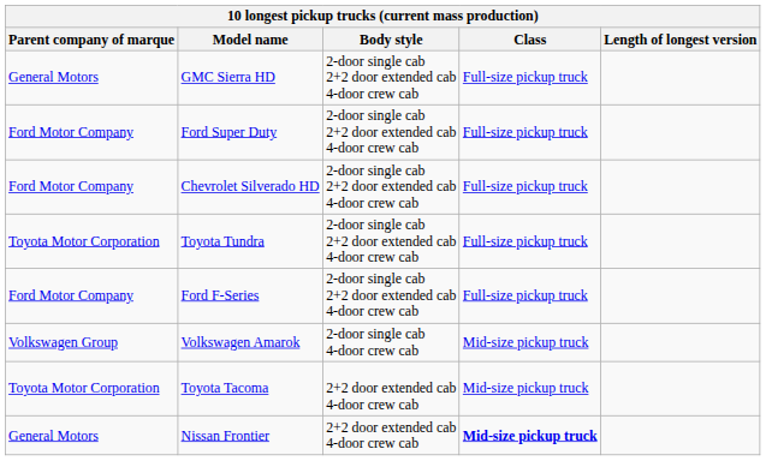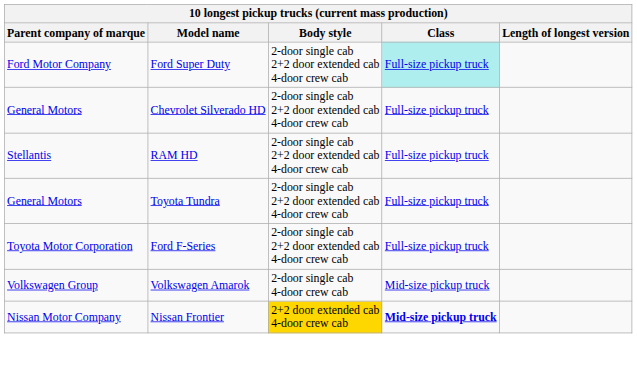 <table class="wikitable">
 <tr>
 <th colspan="5">10 longest pickup trucks (current mass production)</th>
 </tr>
 <tr>
 <th>Parent company of marque</th>
 <th>Model name</th>
 <th>Body style</th>
 <th>Class</th>
 <th>Length of longest version</th>
 </tr>
 <tr>
-<td><a href='#'>General Motors</a></td>
-<td><a href='#'>GMC Sierra HD</a> </td>
+<td><a href='#'>Ford Motor Company</a></td>
+<td><a href='#'>Ford Super Duty</a></td>
 <td>2-door single cab<br>2+2 door extended cab<br>4-door crew cab</td>
-<td><a href='#'>Full-size pickup truck</a></td>
+<td style="background: paleturquoise;"><a href='#'>Full-size pickup truck</a></td>
 <td></td>
 </tr>
 <tr>
-<td><a href='#'>Ford Motor Company</a></td>
-<td><a href='#'>Ford Super Duty</a></td>
-<td>2-door single cab<br>2+2 door extended cab<br>4-door crew cab</td>
-<td><a href='#'>Full-size pickup truck</a></td>
-<td></td>
-</tr>
-<tr>
-<td><a href='#'>Ford Motor Company</a></td>
+<td><a href='#'>General Motors</a></td>
 <td><a href='#'>Chevrolet Silverado HD</a></td>
 <td>2-door single cab<br>2+2 door extended cab<br>4-door crew cab</td>
 <td><a href='#'>Full-size pickup truck</a></td>
 <td></td>
 </tr>
 <tr>
-<td><a href='#'>Toyota Motor Corporation</a></td>
+<td><a href='#'>Stellantis</a></td>
+<td><a href='#'>RAM HD</a></td>
+<td>2-door single cab<br>2+2 door extended cab<br>4-door crew cab</td>
+<td><a href='#'>Full-size pickup truck</a></td>
+<td></td>
+</tr>
+<tr>
+<td><a href='#'>General Motors</a></td>
 <td><a href='#'>Toyota Tundra</a></td>
 <td>2-door single cab<br>2+2 door extended cab<br>4-door crew cab</td>
 <td><a href='#'>Full-size pickup truck</a></td>
 <td></td>
 </tr>
 <tr>
-<td><a href='#'>Ford Motor Company</a></td>
+<td><a href='#'>Toyota Motor Corporation</a></td>
 <td><a href='#'>Ford F-Series</a> </td>
 <td>2-door single cab<br>2+2 door extended cab<br>4-door crew cab</td>
 <td><a href='#'>Full-size pickup truck</a></td>
 <td></td>
 </tr>
 <tr>
 <td><a href='#'>Volkswagen Group</a></td>
 <td><a href='#'>Volkswagen Amarok</a></td>
 <td>2-door single cab<br>4-door crew cab</td>
 <td><a href='#'>Mid-size pickup truck</a></td>
 <td></td>
 </tr>
 <tr>
-<td><a href='#'>Toyota Motor Corporation</a></td>
-<td><a href='#'>Toyota Tacoma</a></td>
-<td><br>2+2 door extended cab<br>4-door crew cab</td>
-<td><a href='#'>Mid-size pickup truck</a></td>
-<td></td>
-</tr>
-<tr>
-<td><a href='#'>General Motors</a></td>
+<td><a href='#'>Nissan Motor Company</a></td>
 <td><a href='#'>Nissan Frontier</a></td>
-<td>2+2 door extended cab<br>4-door crew cab</td>
+<td style="background: gold;">2+2 door extended cab<br>4-door crew cab</td>
 <td><strong><a href='#'>Mid-size pickup truck</a></strong></td>
 <td></td>
 </tr>
 </table>
